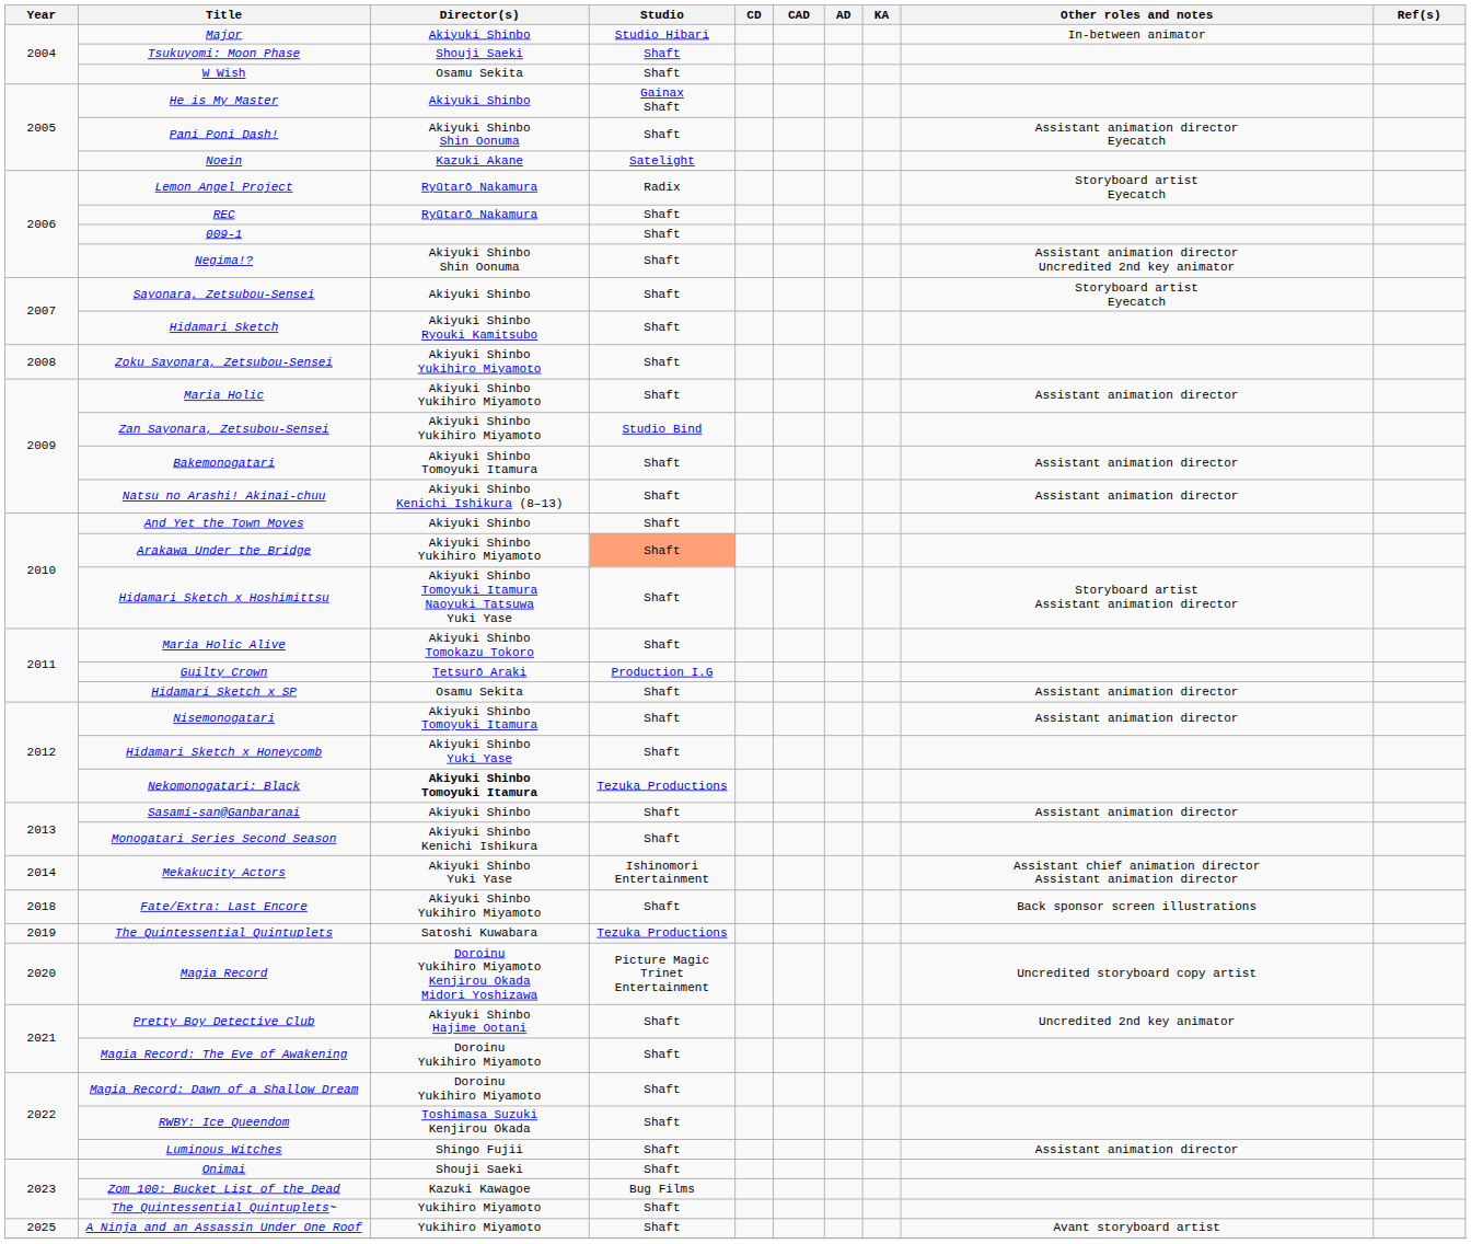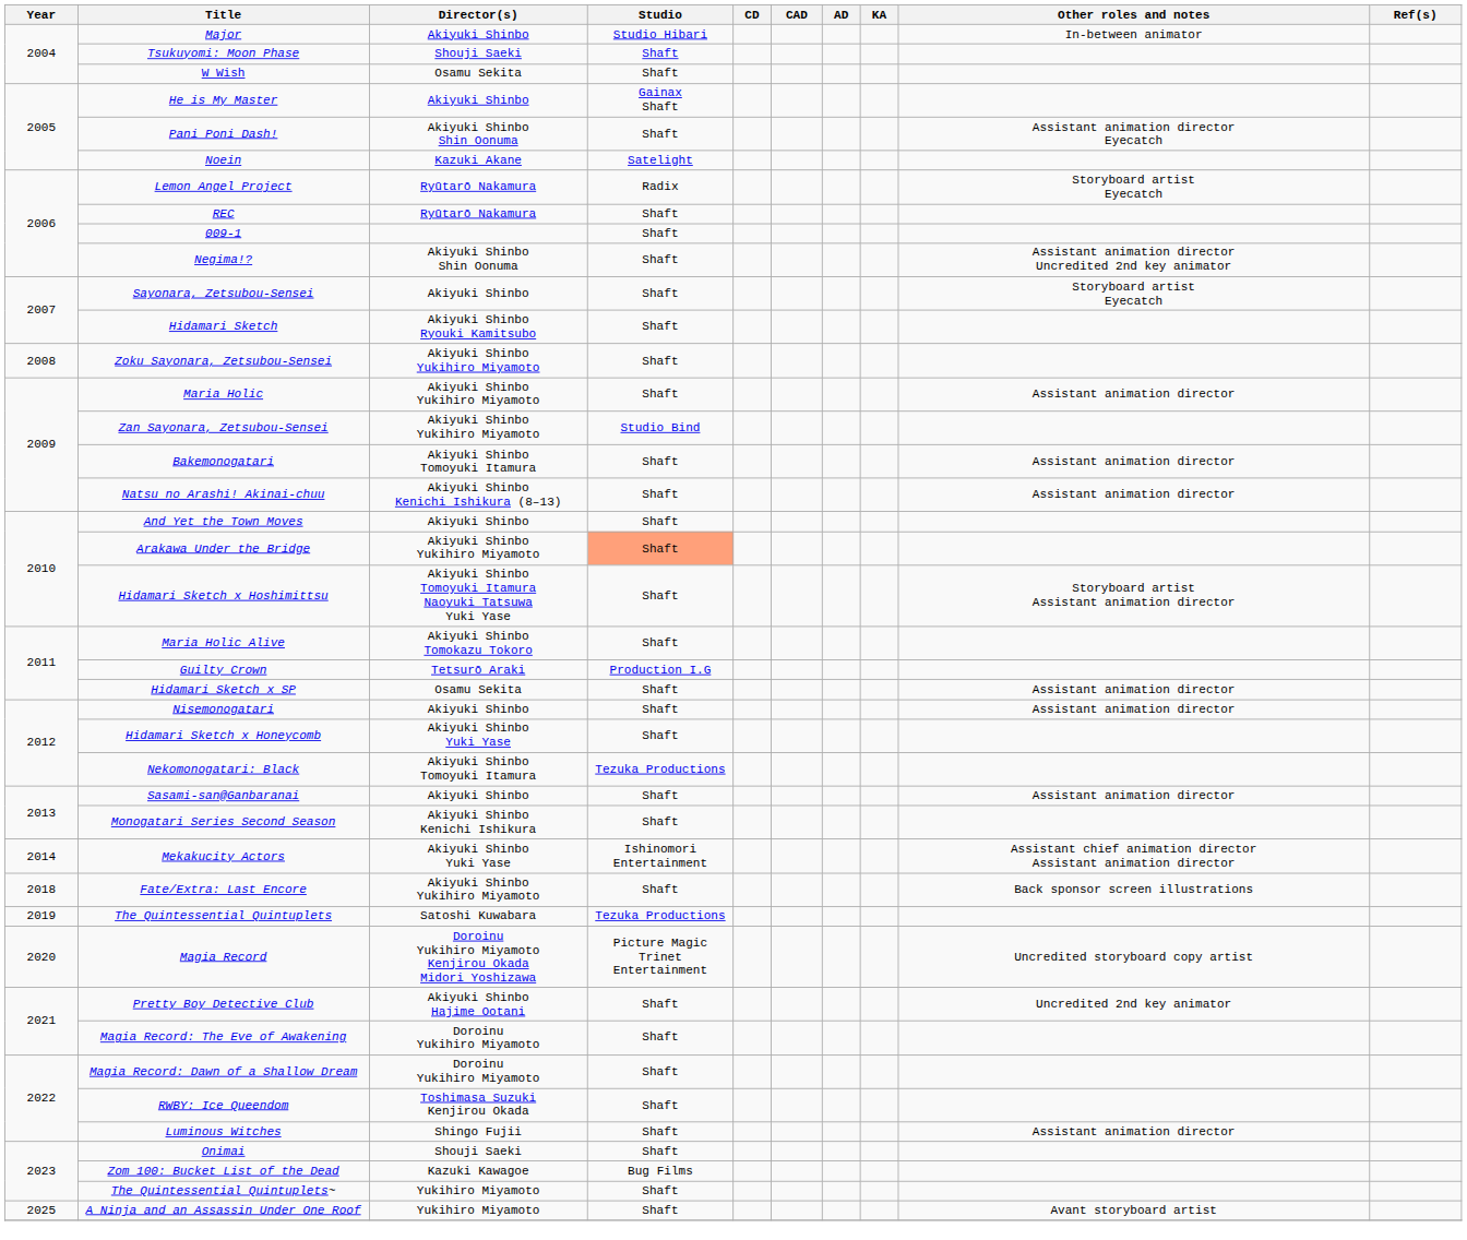 <table class="wikitable sortable" style="text-align:center; margin=auto; ">
 <tr>
 <th scope="col" width=5%>Year</th>
 <th scope="col" width=20%>Title</th>
 <th scope="col" width=15%>Director(s)</th>
 <th scope="col" width=10%>Studio</th>
 <th scope="col" class="unsortable">CD</th>
 <th scope="col" class="unsortable">CAD</th>
 <th scope="col" class="unsortable">AD</th>
 <th scope="col" class="unsortable">KA</th>
 <th scope="col" class="unsortable">Other roles and notes</th>
 <th scope="col" class="unsortable">Ref(s)</th>
 </tr>
 <tr>
 <td rowspan="3">2004</td>
 <td><em><a href='#'>Major</a></em></td>
 <td><a href='#'>Akiyuki Shinbo</a></td>
 <td><a href='#'>Studio Hibari</a></td>
 <td></td>
 <td></td>
 <td></td>
 <td></td>
 <td>In-between animator</td>
 <td></td>
 </tr>
 <tr>
 <td><em><a href='#'>Tsukuyomi: Moon Phase</a></em></td>
 <td><a href='#'>Shouji Saeki</a></td>
 <td><a href='#'>Shaft</a></td>
 <td></td>
 <td></td>
 <td></td>
 <td></td>
 <td></td>
 <td></td>
 </tr>
 <tr>
 <td><a href='#'>W Wish</a></td>
 <td>Osamu Sekita</td>
 <td>Shaft</td>
 <td></td>
 <td></td>
 <td></td>
 <td></td>
 <td></td>
 <td></td>
 </tr>
 <tr>
 <td rowspan="3">2005</td>
 <td><em><a href='#'>He is My Master</a></em></td>
 <td><a href='#'>Akiyuki Shinbo</a></td>
 <td><a href='#'>Gainax</a><br>Shaft</td>
 <td></td>
 <td></td>
 <td></td>
 <td></td>
 <td></td>
 <td></td>
 </tr>
 <tr>
 <td><em><a href='#'>Pani Poni Dash!</a></em></td>
 <td>Akiyuki Shinbo<br><a href='#'>Shin Oonuma</a></td>
 <td>Shaft</td>
 <td></td>
 <td></td>
 <td></td>
 <td></td>
 <td>Assistant animation director<br>Eyecatch</td>
 <td></td>
 </tr>
 <tr>
 <td><em><a href='#'>Noein</a></em></td>
 <td><a href='#'>Kazuki Akane</a></td>
 <td><a href='#'>Satelight</a></td>
 <td></td>
 <td></td>
 <td></td>
 <td></td>
 <td></td>
 <td></td>
 </tr>
 <tr>
 <td rowspan="4">2006</td>
 <td><em><a href='#'>Lemon Angel Project</a></em></td>
 <td><a href='#'>Ryūtarō Nakamura</a></td>
 <td>Radix</td>
 <td></td>
 <td></td>
 <td></td>
 <td></td>
 <td>Storyboard artist<br>Eyecatch</td>
 <td></td>
 </tr>
 <tr>
 <td><em><a href='#'>REC</a></em></td>
 <td><a href='#'>Ryūtarō Nakamura</a></td>
 <td>Shaft</td>
 <td></td>
 <td></td>
 <td></td>
 <td></td>
 <td></td>
 <td></td>
 </tr>
 <tr>
 <td><em><a href='#'>009-1</a></em></td>
 <td></td>
 <td>Shaft</td>
 <td></td>
 <td></td>
 <td></td>
 <td></td>
 <td></td>
 <td></td>
 </tr>
 <tr>
 <td><em><a href='#'>Negima!?</a></em></td>
 <td>Akiyuki Shinbo<br>Shin Oonuma</td>
 <td>Shaft</td>
 <td></td>
 <td></td>
 <td></td>
 <td></td>
 <td>Assistant animation director<br>Uncredited 2nd key animator</td>
 <td></td>
 </tr>
 <tr>
 <td rowspan="2">2007</td>
 <td><em><a href='#'>Sayonara, Zetsubou-Sensei</a></em></td>
 <td>Akiyuki Shinbo</td>
 <td>Shaft</td>
 <td></td>
 <td></td>
 <td></td>
 <td></td>
 <td>Storyboard artist<br>Eyecatch</td>
 <td></td>
 </tr>
 <tr>
 <td><em><a href='#'>Hidamari Sketch</a></em></td>
 <td>Akiyuki Shinbo<br><a href='#'>Ryouki Kamitsubo</a></td>
 <td>Shaft</td>
 <td></td>
 <td></td>
 <td></td>
 <td></td>
 <td></td>
 <td></td>
 </tr>
 <tr>
 <td>2008</td>
 <td><em><a href='#'>Zoku Sayonara, Zetsubou-Sensei</a></em></td>
 <td>Akiyuki Shinbo<br><a href='#'>Yukihiro Miyamoto</a></td>
 <td>Shaft</td>
 <td></td>
 <td></td>
 <td></td>
 <td></td>
 <td></td>
 <td></td>
 </tr>
 <tr>
 <td rowspan="4">2009</td>
 <td><em><a href='#'>Maria Holic</a></em></td>
 <td>Akiyuki Shinbo<br>Yukihiro Miyamoto</td>
 <td>Shaft</td>
 <td></td>
 <td></td>
 <td></td>
 <td></td>
 <td>Assistant animation director</td>
 <td></td>
 </tr>
 <tr>
 <td><em><a href='#'>Zan Sayonara, Zetsubou-Sensei</a></em></td>
 <td>Akiyuki Shinbo<br>Yukihiro Miyamoto</td>
 <td><a href='#'>Studio Bind</a></td>
 <td></td>
 <td></td>
 <td></td>
 <td></td>
 <td></td>
 <td></td>
 </tr>
 <tr>
 <td><em><a href='#'>Bakemonogatari</a></em></td>
 <td>Akiyuki Shinbo<br>Tomoyuki Itamura</td>
 <td>Shaft</td>
 <td></td>
 <td></td>
 <td></td>
 <td></td>
 <td>Assistant animation director</td>
 <td></td>
 </tr>
 <tr>
 <td><em><a href='#'>Natsu no Arashi! Akinai-chuu</a></em></td>
 <td>Akiyuki Shinbo<br><a href='#'>Kenichi Ishikura</a> (8–13)</td>
 <td>Shaft</td>
 <td></td>
 <td></td>
 <td></td>
 <td></td>
 <td>Assistant animation director</td>
 <td></td>
 </tr>
 <tr>
 <td rowspan="3">2010</td>
 <td><em><a href='#'>And Yet the Town Moves</a></em></td>
 <td>Akiyuki Shinbo</td>
 <td>Shaft</td>
 <td></td>
 <td></td>
 <td></td>
 <td></td>
 <td></td>
 <td></td>
 </tr>
 <tr>
 <td><em><a href='#'>Arakawa Under the Bridge</a></em></td>
 <td>Akiyuki Shinbo<br>Yukihiro Miyamoto</td>
 <td style="background: lightsalmon;">Shaft</td>
 <td></td>
 <td></td>
 <td></td>
 <td></td>
 <td></td>
 <td></td>
 </tr>
 <tr>
 <td><em><a href='#'>Hidamari Sketch x Hoshimittsu</a></em></td>
 <td>Akiyuki Shinbo<br><a href='#'>Tomoyuki Itamura</a><br><a href='#'>Naoyuki Tatsuwa</a><br>Yuki Yase</td>
 <td>Shaft</td>
 <td></td>
 <td></td>
 <td></td>
 <td></td>
 <td>Storyboard artist<br>Assistant animation director</td>
 <td></td>
 </tr>
 <tr>
 <td rowspan="3">2011</td>
 <td><em><a href='#'>Maria Holic Alive</a></em></td>
 <td>Akiyuki Shinbo<br><a href='#'>Tomokazu Tokoro</a></td>
 <td>Shaft</td>
 <td></td>
 <td></td>
 <td></td>
 <td></td>
 <td></td>
 <td></td>
 </tr>
 <tr>
 <td><em><a href='#'>Guilty Crown</a></em></td>
 <td><a href='#'>Tetsurō Araki</a></td>
 <td><a href='#'>Production I.G</a></td>
 <td></td>
 <td></td>
 <td></td>
 <td></td>
 <td></td>
 <td></td>
 </tr>
 <tr>
 <td><em><a href='#'>Hidamari Sketch x SP</a></em></td>
 <td>Osamu Sekita</td>
 <td>Shaft</td>
 <td></td>
 <td></td>
 <td></td>
 <td></td>
 <td>Assistant animation director</td>
 <td></td>
 </tr>
 <tr>
 <td rowspan="3">2012</td>
 <td><em><a href='#'>Nisemonogatari</a></em></td>
-<td>Akiyuki Shinbo<br><a href='#'>Tomoyuki Itamura</a></td>
+<td>Akiyuki Shinbo</td>
 <td>Shaft</td>
 <td></td>
 <td></td>
 <td></td>
 <td></td>
 <td>Assistant animation director</td>
 <td></td>
 </tr>
 <tr>
 <td><em><a href='#'>Hidamari Sketch x Honeycomb</a></em></td>
 <td>Akiyuki Shinbo<br><a href='#'>Yuki Yase</a></td>
 <td>Shaft</td>
 <td></td>
 <td></td>
 <td></td>
 <td></td>
 <td></td>
 <td></td>
 </tr>
 <tr>
 <td><em><a href='#'>Nekomonogatari: Black</a></em></td>
-<td><strong>Akiyuki Shinbo<br>Tomoyuki Itamura</strong></td>
+<td>Akiyuki Shinbo<br>Tomoyuki Itamura</td>
 <td><a href='#'>Tezuka Productions</a></td>
 <td></td>
 <td></td>
 <td></td>
 <td></td>
 <td></td>
 <td></td>
 </tr>
 <tr>
 <td rowspan="2">2013</td>
 <td><em><a href='#'>Sasami-san@Ganbaranai</a></em></td>
 <td>Akiyuki Shinbo</td>
 <td>Shaft</td>
 <td></td>
 <td></td>
 <td></td>
 <td></td>
 <td>Assistant animation director</td>
 <td></td>
 </tr>
 <tr>
 <td><em><a href='#'>Monogatari Series Second Season</a></em></td>
 <td>Akiyuki Shinbo<br>Kenichi Ishikura</td>
 <td>Shaft</td>
 <td></td>
 <td></td>
 <td></td>
 <td></td>
 <td></td>
 <td></td>
 </tr>
 <tr>
 <td>2014</td>
 <td><em><a href='#'>Mekakucity Actors</a></em></td>
 <td>Akiyuki Shinbo<br>Yuki Yase</td>
 <td>Ishinomori Entertainment</td>
 <td></td>
 <td></td>
 <td></td>
 <td></td>
 <td>Assistant chief animation director<br>Assistant animation director</td>
 <td></td>
 </tr>
 <tr>
 <td>2018</td>
 <td><em><a href='#'>Fate/Extra: Last Encore</a></em></td>
 <td>Akiyuki Shinbo<br>Yukihiro Miyamoto</td>
 <td>Shaft</td>
 <td></td>
 <td></td>
 <td></td>
 <td></td>
 <td>Back sponsor screen illustrations</td>
 <td></td>
 </tr>
 <tr>
 <td>2019</td>
 <td><em><a href='#'>The Quintessential Quintuplets</a></em></td>
 <td>Satoshi Kuwabara</td>
 <td><a href='#'>Tezuka Productions</a></td>
 <td></td>
 <td></td>
 <td></td>
 <td></td>
 <td></td>
 <td></td>
 </tr>
 <tr>
 <td>2020</td>
 <td><em><a href='#'>Magia Record</a></em></td>
 <td><a href='#'>Doroinu</a><br>Yukihiro Miyamoto<br><a href='#'>Kenjirou Okada</a><br><a href='#'>Midori Yoshizawa</a></td>
 <td>Picture Magic<br>Trinet Entertainment</td>
 <td></td>
 <td></td>
 <td></td>
 <td></td>
 <td>Uncredited storyboard copy artist</td>
 <td></td>
 </tr>
 <tr>
 <td rowspan="2">2021</td>
 <td><em><a href='#'>Pretty Boy Detective Club</a></em></td>
 <td>Akiyuki Shinbo<br><a href='#'>Hajime Ootani</a></td>
 <td>Shaft</td>
 <td></td>
 <td></td>
 <td></td>
 <td></td>
 <td>Uncredited 2nd key animator</td>
 <td></td>
 </tr>
 <tr>
 <td><em><a href='#'>Magia Record: The Eve of Awakening</a></em></td>
 <td>Doroinu<br>Yukihiro Miyamoto</td>
 <td>Shaft</td>
 <td></td>
 <td></td>
 <td></td>
 <td></td>
 <td></td>
 <td></td>
 </tr>
 <tr>
 <td rowspan="3">2022</td>
 <td><em><a href='#'>Magia Record: Dawn of a Shallow Dream</a></em></td>
 <td>Doroinu<br>Yukihiro Miyamoto</td>
 <td>Shaft</td>
 <td></td>
 <td></td>
 <td></td>
 <td></td>
 <td></td>
 <td></td>
 </tr>
 <tr>
 <td><em><a href='#'>RWBY: Ice Queendom</a></em></td>
 <td><a href='#'>Toshimasa Suzuki</a><br>Kenjirou Okada</td>
 <td>Shaft</td>
 <td></td>
 <td></td>
 <td></td>
 <td></td>
 <td></td>
 <td></td>
 </tr>
 <tr>
 <td><em><a href='#'>Luminous Witches</a></em></td>
 <td>Shingo Fujii</td>
 <td>Shaft</td>
 <td></td>
 <td></td>
 <td></td>
 <td></td>
 <td>Assistant animation director</td>
 <td></td>
 </tr>
 <tr>
 <td rowspan="3">2023</td>
 <td><em><a href='#'>Onimai</a></em></td>
 <td>Shouji Saeki</td>
 <td>Shaft</td>
 <td></td>
 <td></td>
 <td></td>
 <td></td>
 <td></td>
 <td></td>
 </tr>
 <tr>
 <td><em><a href='#'>Zom 100: Bucket List of the Dead</a></em></td>
 <td>Kazuki Kawagoe</td>
 <td>Bug Films</td>
 <td></td>
 <td></td>
 <td></td>
 <td></td>
 <td></td>
 </tr>
 <tr>
 <td><em><a href='#'>The Quintessential Quintuplets</a>~</em></td>
 <td>Yukihiro Miyamoto</td>
 <td>Shaft</td>
 <td></td>
 <td></td>
 <td></td>
 <td></td>
 <td></td>
 <td></td>
 </tr>
 <tr>
 <td>2025</td>
 <td><em><a href='#'>A Ninja and an Assassin Under One Roof</a></em></td>
 <td>Yukihiro Miyamoto</td>
 <td>Shaft</td>
 <td></td>
 <td></td>
 <td></td>
 <td></td>
 <td>Avant storyboard artist</td>
 <td></td>
 </tr>
 <tr>
 </tr>
 <tr>
 </tr>
 </table>
